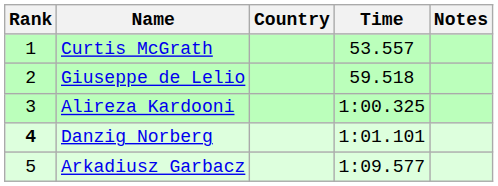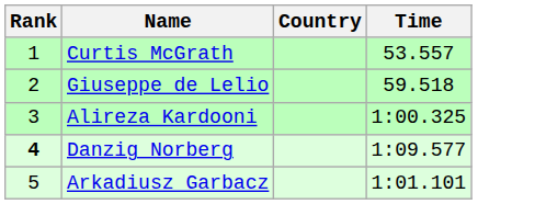 <table class="wikitable" style="text-align:center">
 <tr>
 <th>Rank</th>
 <th>Name</th>
 <th>Country</th>
 <th>Time</th>
-<th>Notes</th>
 </tr>
 <tr bgcolor=bbffbb>
 <td>1</td>
 <td align="left"><a href='#'>Curtis McGrath</a></td>
 <td align="left"></td>
 <td>53.557</td>
-<td></td>
 </tr>
 <tr bgcolor=bbffbb>
 <td>2</td>
 <td align="left"><a href='#'>Giuseppe de Lelio</a></td>
 <td align="left"></td>
 <td>59.518</td>
-<td></td>
 </tr>
 <tr bgcolor=bbffbb>
 <td>3</td>
 <td align="left"><a href='#'>Alireza Kardooni</a></td>
 <td align="left"></td>
 <td>1:00.325</td>
-<td></td>
 </tr>
 <tr bgcolor=ddffdd>
 <td><strong>4</strong></td>
 <td align="left"><a href='#'>Danzig Norberg</a></td>
 <td align="left"></td>
-<td>1:01.101</td>
-<td></td>
+<td>1:09.577</td>
 </tr>
 <tr bgcolor=ddffdd>
 <td>5</td>
 <td align="left"><a href='#'>Arkadiusz Garbacz</a></td>
 <td align="left"></td>
-<td>1:09.577</td>
-<td></td>
+<td>1:01.101</td>
 </tr>
 </table>
